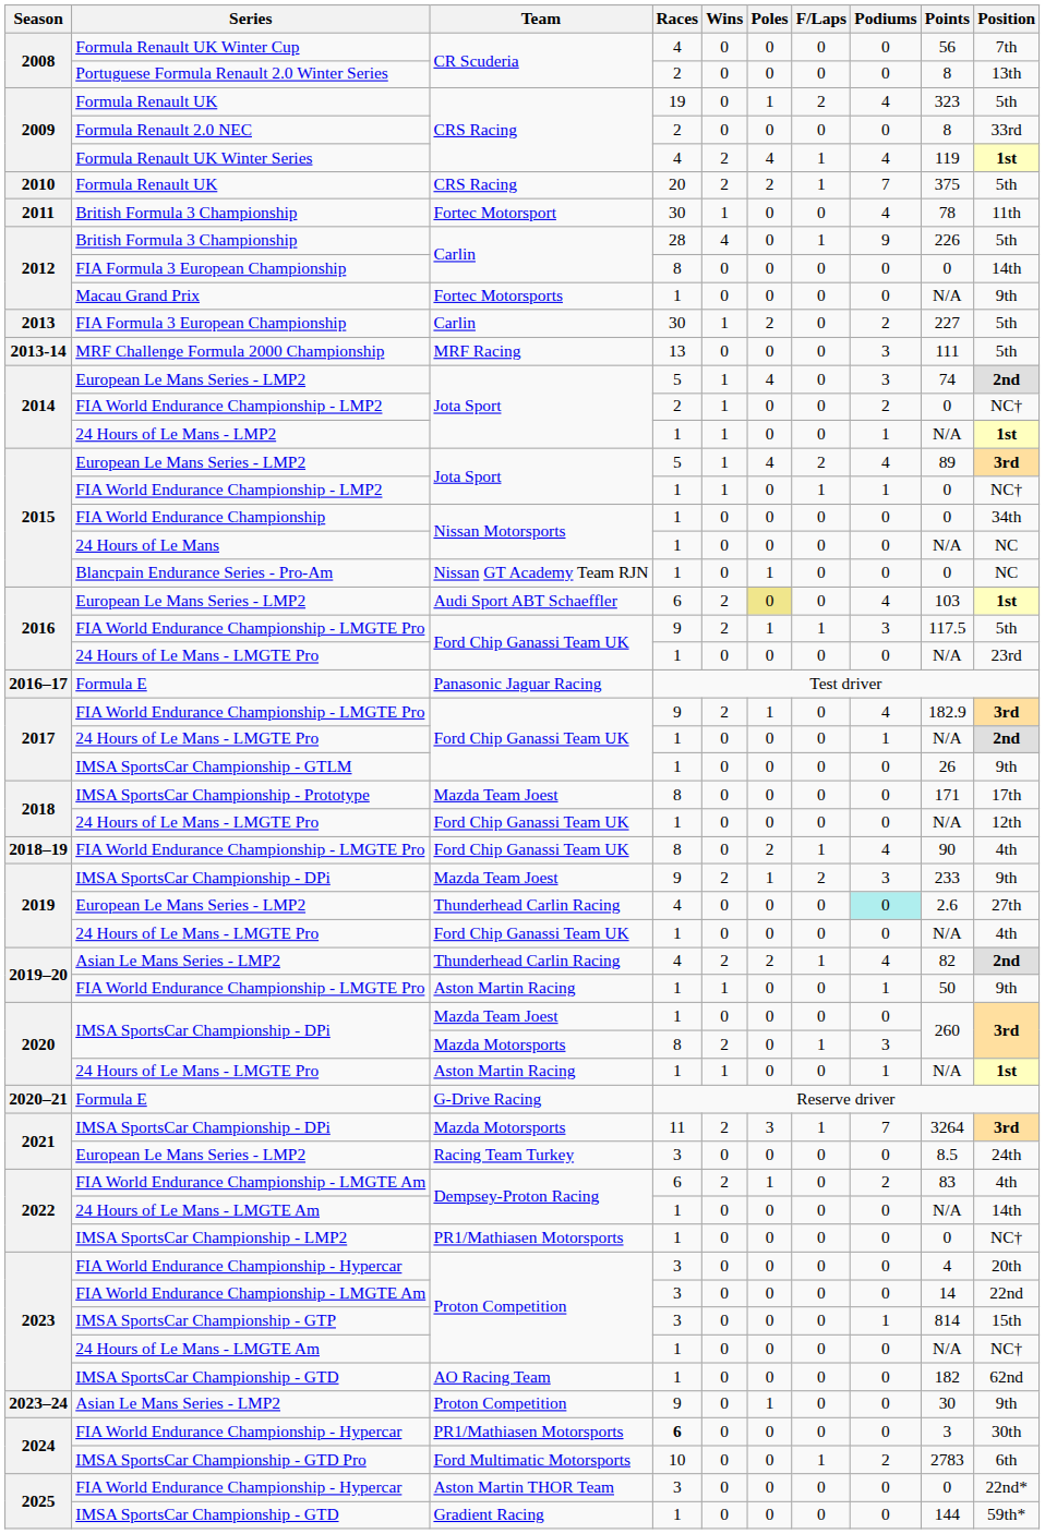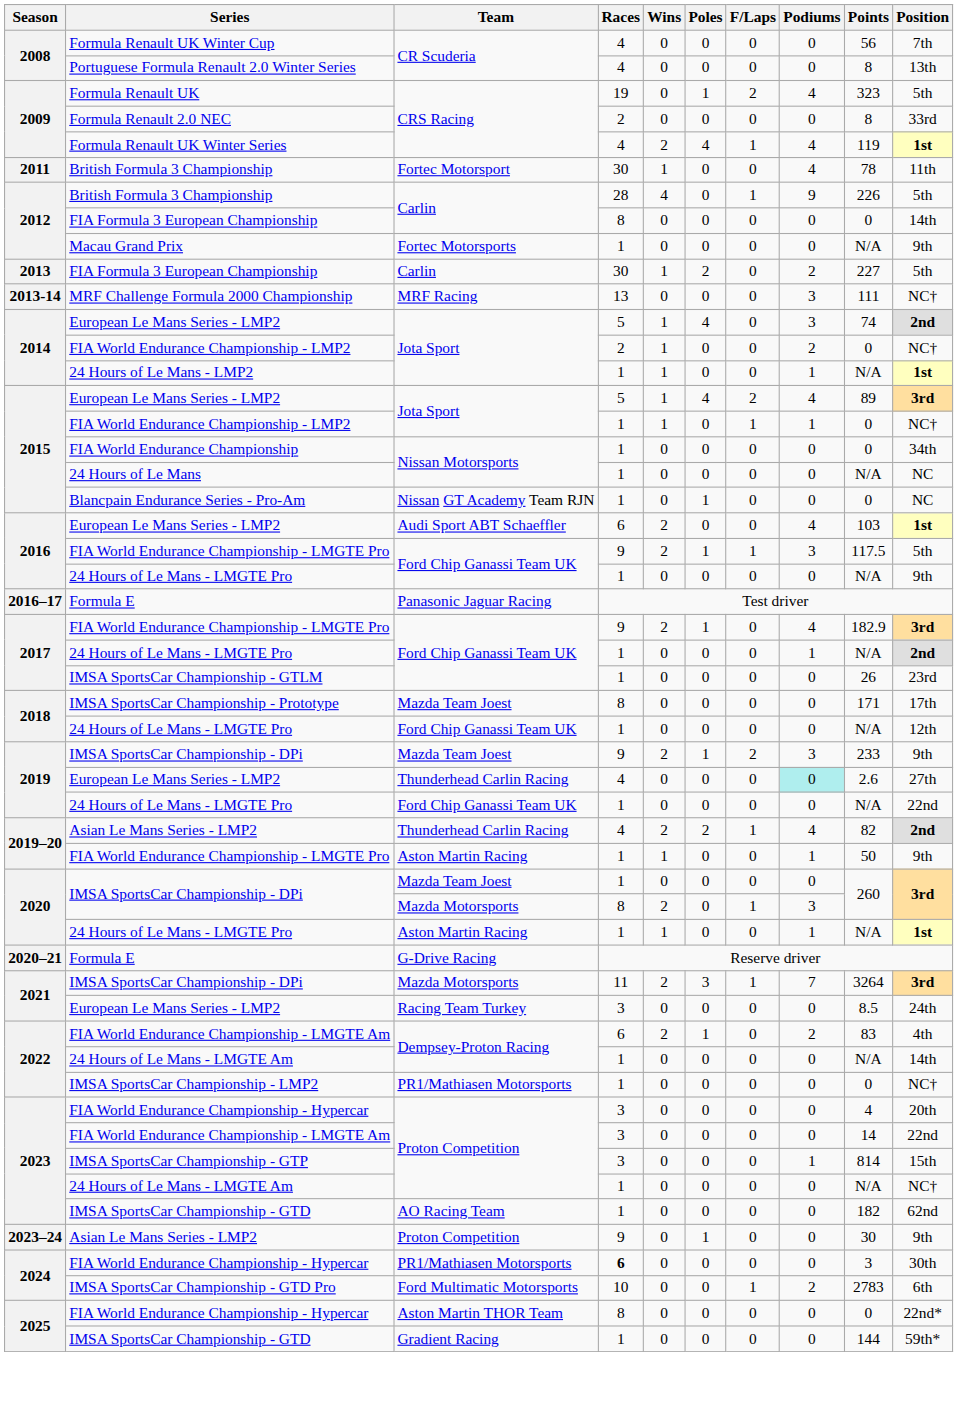 <table class="wikitable" style="font-size:90%; text-align:center">
 <tr>
 <th>Season</th>
 <th>Series</th>
 <th>Team</th>
 <th>Races</th>
 <th>Wins</th>
 <th>Poles</th>
 <th>F/Laps</th>
 <th>Podiums</th>
 <th>Points</th>
 <th>Position</th>
 </tr>
 <tr>
 <th rowspan=2>2008</th>
 <td align=left><a href='#'>Formula Renault UK Winter Cup</a></td>
 <td align=left rowspan=2><a href='#'>CR Scuderia</a></td>
 <td>4</td>
 <td>0</td>
 <td>0</td>
 <td>0</td>
 <td>0</td>
 <td>56</td>
 <td>7th</td>
 </tr>
 <tr>
 <td align=left><a href='#'>Portuguese Formula Renault 2.0 Winter Series</a></td>
-<td>2</td>
+<td>4</td>
 <td>0</td>
 <td>0</td>
 <td>0</td>
 <td>0</td>
 <td>8</td>
 <td>13th</td>
 </tr>
 <tr>
 <th rowspan=3>2009</th>
 <td align=left><a href='#'>Formula Renault UK</a></td>
 <td align=left rowspan=3><a href='#'>CRS Racing</a></td>
 <td>19</td>
 <td>0</td>
 <td>1</td>
 <td>2</td>
 <td>4</td>
 <td>323</td>
 <td>5th</td>
 </tr>
 <tr>
 <td align=left><a href='#'>Formula Renault 2.0 NEC</a></td>
 <td>2</td>
 <td>0</td>
 <td>0</td>
 <td>0</td>
 <td>0</td>
 <td>8</td>
 <td>33rd</td>
 </tr>
 <tr>
 <td align=left><a href='#'>Formula Renault UK Winter Series</a></td>
 <td>4</td>
 <td>2</td>
 <td>4</td>
 <td>1</td>
 <td>4</td>
 <td>119</td>
 <td style="background:#FFFFBF;"><strong>1st</strong></td>
-</tr>
-<tr>
-<th>2010</th>
-<td align=left><a href='#'>Formula Renault UK</a></td>
-<td align=left><a href='#'>CRS Racing</a></td>
-<td>20</td>
-<td>2</td>
-<td>2</td>
-<td>1</td>
-<td>7</td>
-<td>375</td>
-<td>5th</td>
 </tr>
 <tr>
 <th>2011</th>
 <td align=left><a href='#'>British Formula 3 Championship</a></td>
 <td align=left><a href='#'>Fortec Motorsport</a></td>
 <td>30</td>
 <td>1</td>
 <td>0</td>
 <td>0</td>
 <td>4</td>
 <td>78</td>
 <td>11th</td>
 </tr>
 <tr>
 <th rowspan=3>2012</th>
 <td align=left><a href='#'>British Formula 3 Championship</a></td>
 <td align=left rowspan=2><a href='#'>Carlin</a></td>
 <td>28</td>
 <td>4</td>
 <td>0</td>
 <td>1</td>
 <td>9</td>
 <td>226</td>
 <td>5th</td>
 </tr>
 <tr>
 <td align=left><a href='#'>FIA Formula 3 European Championship</a></td>
 <td>8</td>
 <td>0</td>
 <td>0</td>
 <td>0</td>
 <td>0</td>
 <td>0</td>
 <td>14th</td>
 </tr>
 <tr>
 <td align=left><a href='#'>Macau Grand Prix</a></td>
 <td align=left><a href='#'>Fortec Motorsports</a></td>
 <td>1</td>
 <td>0</td>
 <td>0</td>
 <td>0</td>
 <td>0</td>
 <td>N/A</td>
 <td>9th</td>
 </tr>
 <tr>
 <th>2013</th>
 <td align=left><a href='#'>FIA Formula 3 European Championship</a></td>
 <td align=left><a href='#'>Carlin</a></td>
 <td>30</td>
 <td>1</td>
 <td>2</td>
 <td>0</td>
 <td>2</td>
 <td>227</td>
 <td>5th</td>
 </tr>
 <tr>
 <th>2013-14</th>
 <td align=left><a href='#'>MRF Challenge Formula 2000 Championship</a></td>
 <td align=left><a href='#'>MRF Racing</a></td>
 <td>13</td>
 <td>0</td>
 <td>0</td>
 <td>0</td>
 <td>3</td>
 <td>111</td>
-<td>5th</td>
+<td>NC†</td>
 </tr>
 <tr>
 <th rowspan=3>2014</th>
 <td align=left><a href='#'>European Le Mans Series - LMP2</a></td>
 <td align=left rowspan=3><a href='#'>Jota Sport</a></td>
 <td>5</td>
 <td>1</td>
 <td>4</td>
 <td>0</td>
 <td>3</td>
 <td>74</td>
 <td style="background:#DFDFDF;"><strong>2nd</strong></td>
 </tr>
 <tr>
 <td align=left><a href='#'>FIA World Endurance Championship - LMP2</a></td>
 <td>2</td>
 <td>1</td>
 <td>0</td>
 <td>0</td>
 <td>2</td>
 <td>0</td>
 <td>NC†</td>
 </tr>
 <tr>
 <td align=left><a href='#'>24 Hours of Le Mans - LMP2</a></td>
 <td>1</td>
 <td>1</td>
 <td>0</td>
 <td>0</td>
 <td>1</td>
 <td>N/A</td>
 <td style="background:#FFFFBF;"><strong>1st</strong></td>
 </tr>
 <tr>
 <th rowspan=5>2015</th>
 <td align=left><a href='#'>European Le Mans Series - LMP2</a></td>
 <td align=left rowspan=2><a href='#'>Jota Sport</a></td>
 <td>5</td>
 <td>1</td>
 <td>4</td>
 <td>2</td>
 <td>4</td>
 <td>89</td>
 <td style="background:#FFDF9F;"><strong>3rd</strong></td>
 </tr>
 <tr>
 <td align=left><a href='#'>FIA World Endurance Championship - LMP2</a></td>
 <td>1</td>
 <td>1</td>
 <td>0</td>
 <td>1</td>
 <td>1</td>
 <td>0</td>
 <td>NC†</td>
 </tr>
 <tr>
 <td align=left><a href='#'>FIA World Endurance Championship</a></td>
 <td align=left rowspan=2><a href='#'>Nissan Motorsports</a></td>
 <td>1</td>
 <td>0</td>
 <td>0</td>
 <td>0</td>
 <td>0</td>
 <td>0</td>
 <td>34th</td>
 </tr>
 <tr>
 <td align=left><a href='#'>24 Hours of Le Mans</a></td>
 <td>1</td>
 <td>0</td>
 <td>0</td>
 <td>0</td>
 <td>0</td>
 <td>N/A</td>
 <td>NC</td>
 </tr>
 <tr>
 <td align=left><a href='#'>Blancpain Endurance Series - Pro-Am</a></td>
 <td align=left><a href='#'>Nissan</a> <a href='#'>GT Academy</a> Team RJN</td>
 <td>1</td>
 <td>0</td>
 <td>1</td>
 <td>0</td>
 <td>0</td>
 <td>0</td>
 <td>NC</td>
 </tr>
 <tr>
 <th rowspan=3>2016</th>
 <td align=left><a href='#'>European Le Mans Series - LMP2</a></td>
 <td align=left><a href='#'>Audi Sport ABT Schaeffler</a></td>
 <td>6</td>
 <td>2</td>
-<td style="background: khaki;">0</td>
+<td>0</td>
 <td>0</td>
 <td>4</td>
 <td>103</td>
 <td style="background:#FFFFBF;"><strong>1st</strong></td>
 </tr>
 <tr>
 <td align=left><a href='#'>FIA World Endurance Championship - LMGTE Pro</a></td>
 <td align=left rowspan=2><a href='#'>Ford Chip Ganassi Team UK</a></td>
 <td>9</td>
 <td>2</td>
 <td>1</td>
 <td>1</td>
 <td>3</td>
 <td>117.5</td>
 <td>5th</td>
 </tr>
 <tr>
 <td align=left><a href='#'>24 Hours of Le Mans - LMGTE Pro</a></td>
 <td>1</td>
 <td>0</td>
 <td>0</td>
 <td>0</td>
 <td>0</td>
 <td>N/A</td>
-<td>23rd</td>
+<td>9th</td>
 </tr>
 <tr>
 <th>2016–17</th>
 <td align=left><a href='#'>Formula E</a></td>
 <td align=left><a href='#'>Panasonic Jaguar Racing</a></td>
 <td colspan="7">Test driver</td>
 </tr>
 <tr>
 <th rowspan=3>2017</th>
 <td align=left><a href='#'>FIA World Endurance Championship - LMGTE Pro</a></td>
 <td align=left rowspan=3><a href='#'>Ford Chip Ganassi Team UK</a></td>
 <td>9</td>
 <td>2</td>
 <td>1</td>
 <td>0</td>
 <td>4</td>
 <td>182.9</td>
 <td style="background:#FFDF9F;"><strong>3rd</strong></td>
 </tr>
 <tr>
 <td align=left><a href='#'>24 Hours of Le Mans - LMGTE Pro</a></td>
 <td>1</td>
 <td>0</td>
 <td>0</td>
 <td>0</td>
 <td>1</td>
 <td>N/A</td>
 <td style="background:#DFDFDF;"><strong>2nd</strong></td>
 </tr>
 <tr>
 <td align=left><a href='#'>IMSA SportsCar Championship - GTLM</a></td>
 <td>1</td>
 <td>0</td>
 <td>0</td>
 <td>0</td>
 <td>0</td>
 <td>26</td>
-<td>9th</td>
+<td>23rd</td>
 </tr>
 <tr>
 <th rowspan=2>2018</th>
 <td align=left><a href='#'>IMSA SportsCar Championship - Prototype</a></td>
 <td align=left><a href='#'>Mazda Team Joest</a></td>
 <td>8</td>
 <td>0</td>
 <td>0</td>
 <td>0</td>
 <td>0</td>
 <td>171</td>
 <td>17th</td>
 </tr>
 <tr>
 <td align=left><a href='#'>24 Hours of Le Mans - LMGTE Pro</a></td>
 <td align=left><a href='#'>Ford Chip Ganassi Team UK</a></td>
 <td>1</td>
 <td>0</td>
 <td>0</td>
 <td>0</td>
 <td>0</td>
 <td>N/A</td>
 <td>12th</td>
-</tr>
-<tr>
-<th>2018–19</th>
-<td align=left><a href='#'>FIA World Endurance Championship - LMGTE Pro</a></td>
-<td align=left><a href='#'>Ford Chip Ganassi Team UK</a></td>
-<td>8</td>
-<td>0</td>
-<td>2</td>
-<td>1</td>
-<td>4</td>
-<td>90</td>
-<td>4th</td>
 </tr>
 <tr>
 <th rowspan=3>2019</th>
 <td align=left><a href='#'>IMSA SportsCar Championship - DPi</a></td>
 <td align=left><a href='#'>Mazda Team Joest</a></td>
 <td>9</td>
 <td>2</td>
 <td>1</td>
 <td>2</td>
 <td>3</td>
 <td>233</td>
 <td>9th</td>
 </tr>
 <tr>
 <td align=left><a href='#'>European Le Mans Series - LMP2</a></td>
 <td align=left><a href='#'>Thunderhead Carlin Racing</a></td>
 <td>4</td>
 <td>0</td>
 <td>0</td>
 <td>0</td>
 <td style="background: paleturquoise;">0</td>
 <td>2.6</td>
 <td>27th</td>
 </tr>
 <tr>
 <td align=left><a href='#'>24 Hours of Le Mans - LMGTE Pro</a></td>
 <td align=left><a href='#'>Ford Chip Ganassi Team UK</a></td>
 <td>1</td>
 <td>0</td>
 <td>0</td>
 <td>0</td>
 <td>0</td>
 <td>N/A</td>
-<td>4th</td>
+<td>22nd</td>
 </tr>
 <tr>
 <th rowspan=2>2019–20</th>
 <td align=left><a href='#'>Asian Le Mans Series - LMP2</a></td>
 <td align=left><a href='#'>Thunderhead Carlin Racing</a></td>
 <td>4</td>
 <td>2</td>
 <td>2</td>
 <td>1</td>
 <td>4</td>
 <td>82</td>
 <td style="background:#DFDFDF;"><strong>2nd</strong></td>
 </tr>
 <tr>
 <td align=left><a href='#'>FIA World Endurance Championship - LMGTE Pro</a></td>
 <td align=left><a href='#'>Aston Martin Racing</a></td>
 <td>1</td>
 <td>1</td>
 <td>0</td>
 <td>0</td>
 <td>1</td>
 <td>50</td>
 <td>9th</td>
 </tr>
 <tr>
 <th rowspan=3>2020</th>
 <td align=left rowspan=2><a href='#'>IMSA SportsCar Championship - DPi</a></td>
 <td align=left><a href='#'>Mazda Team Joest</a></td>
 <td>1</td>
 <td>0</td>
 <td>0</td>
 <td>0</td>
 <td>0</td>
 <td rowspan=2>260</td>
 <td rowspan=2 style="background:#FFDF9F;"><strong>3rd</strong></td>
 </tr>
 <tr>
 <td align=left><a href='#'>Mazda Motorsports</a></td>
 <td>8</td>
 <td>2</td>
 <td>0</td>
 <td>1</td>
 <td>3</td>
 </tr>
 <tr>
 <td align=left><a href='#'>24 Hours of Le Mans - LMGTE Pro</a></td>
 <td align=left><a href='#'>Aston Martin Racing</a></td>
 <td>1</td>
 <td>1</td>
 <td>0</td>
 <td>0</td>
 <td>1</td>
 <td>N/A</td>
 <td style="background:#FFFFBF;"><strong>1st</strong></td>
 </tr>
 <tr>
 <th>2020–21</th>
 <td align=left><a href='#'>Formula E</a></td>
 <td align=left><a href='#'>G-Drive Racing</a></td>
 <td colspan=7>Reserve driver</td>
 </tr>
 <tr>
 <th rowspan=2>2021</th>
 <td align=left><a href='#'>IMSA SportsCar Championship - DPi</a></td>
 <td align=left><a href='#'>Mazda Motorsports</a></td>
 <td>11</td>
 <td>2</td>
 <td>3</td>
 <td>1</td>
 <td>7</td>
 <td>3264</td>
 <td style="background:#FFDF9F;"><strong>3rd</strong></td>
 </tr>
 <tr>
 <td align=left><a href='#'>European Le Mans Series - LMP2</a></td>
 <td align=left><a href='#'>Racing Team Turkey</a></td>
 <td>3</td>
 <td>0</td>
 <td>0</td>
 <td>0</td>
 <td>0</td>
 <td>8.5</td>
 <td>24th</td>
 </tr>
 <tr>
 <th rowspan="3">2022</th>
 <td align=left><a href='#'>FIA World Endurance Championship - LMGTE Am</a></td>
 <td rowspan="2" align="left"><a href='#'>Dempsey-Proton Racing</a></td>
 <td>6</td>
 <td>2</td>
 <td>1</td>
 <td>0</td>
 <td>2</td>
 <td>83</td>
 <td>4th</td>
 </tr>
 <tr>
 <td align=left><a href='#'>24 Hours of Le Mans - LMGTE Am</a></td>
 <td>1</td>
 <td>0</td>
 <td>0</td>
 <td>0</td>
 <td>0</td>
 <td>N/A</td>
 <td>14th</td>
 </tr>
 <tr>
 <td align=left><a href='#'>IMSA SportsCar Championship - LMP2</a></td>
 <td align=left><a href='#'>PR1/Mathiasen Motorsports</a></td>
 <td>1</td>
 <td>0</td>
 <td>0</td>
 <td>0</td>
 <td>0</td>
 <td>0</td>
 <td>NC†</td>
 </tr>
 <tr>
 <th rowspan="5">2023</th>
 <td align=left><a href='#'>FIA World Endurance Championship - Hypercar</a></td>
 <td rowspan="4" align="left"><a href='#'>Proton Competition</a></td>
 <td>3</td>
 <td>0</td>
 <td>0</td>
 <td>0</td>
 <td>0</td>
 <td>4</td>
 <td>20th</td>
 </tr>
 <tr>
 <td align="left"><a href='#'>FIA World Endurance Championship - LMGTE Am</a></td>
 <td>3</td>
 <td>0</td>
 <td>0</td>
 <td>0</td>
 <td>0</td>
 <td>14</td>
 <td>22nd</td>
 </tr>
 <tr>
 <td align=left><a href='#'>IMSA SportsCar Championship - GTP</a></td>
 <td>3</td>
 <td>0</td>
 <td>0</td>
 <td>0</td>
 <td>1</td>
 <td>814</td>
 <td>15th</td>
 </tr>
 <tr>
 <td align=left><a href='#'>24 Hours of Le Mans - LMGTE Am</a></td>
 <td>1</td>
 <td>0</td>
 <td>0</td>
 <td>0</td>
 <td>0</td>
 <td>N/A</td>
 <td>NC†</td>
 </tr>
 <tr>
 <td align=left><a href='#'>IMSA SportsCar Championship - GTD</a></td>
 <td align=left><a href='#'>AO Racing Team</a></td>
 <td>1</td>
 <td>0</td>
 <td>0</td>
 <td>0</td>
 <td>0</td>
 <td>182</td>
 <td>62nd</td>
 </tr>
 <tr>
 <th>2023–24</th>
 <td align=left><a href='#'>Asian Le Mans Series - LMP2</a></td>
 <td align=left><a href='#'>Proton Competition</a></td>
 <td>9</td>
 <td>0</td>
 <td>1</td>
 <td>0</td>
 <td>0</td>
 <td>30</td>
 <td>9th</td>
 </tr>
 <tr>
 <th rowspan=2>2024</th>
 <td align=left><a href='#'>FIA World Endurance Championship - Hypercar</a></td>
 <td align=left><a href='#'>PR1/Mathiasen Motorsports</a></td>
 <td><strong>6</strong></td>
 <td>0</td>
 <td>0</td>
 <td>0</td>
 <td>0</td>
 <td>3</td>
 <td>30th</td>
 </tr>
 <tr>
 <td align=left><a href='#'>IMSA SportsCar Championship - GTD Pro</a></td>
 <td align=left><a href='#'>Ford Multimatic Motorsports</a></td>
 <td>10</td>
 <td>0</td>
 <td>0</td>
 <td>1</td>
 <td>2</td>
 <td>2783</td>
 <td>6th</td>
 </tr>
 <tr>
 <th rowspan=2>2025</th>
 <td align=left><a href='#'>FIA World Endurance Championship - Hypercar</a></td>
 <td align=left><a href='#'>Aston Martin THOR Team</a></td>
-<td>3</td>
+<td>8</td>
 <td>0</td>
 <td>0</td>
 <td>0</td>
 <td>0</td>
 <td>0</td>
 <td>22nd*</td>
 </tr>
 <tr>
 <td align=left><a href='#'>IMSA SportsCar Championship - GTD</a></td>
 <td align=left><a href='#'>Gradient Racing</a></td>
 <td>1</td>
 <td>0</td>
 <td>0</td>
 <td>0</td>
 <td>0</td>
 <td>144</td>
 <td>59th*</td>
 </tr>
 </table>
